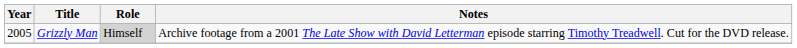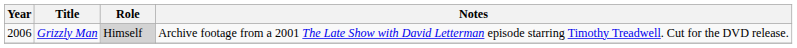 <table class="wikitable">
 <tr style="background:#ccc; text-align:center;">
 <th scope="col">Year</th>
 <th scope="col">Title</th>
 <th scope="col" width=65>Role</th>
 <th scope="col" class="unsortable">Notes</th>
 </tr>
 <tr>
-<td>2005</td>
+<td>2006</td>
 <td><em><a href='#'>Grizzly Man</a></em></td>
 <td style="background: lightgrey;">Himself</td>
 <td>Archive footage from a 2001 <em><a href='#'>The Late Show with David Letterman</a></em> episode starring <a href='#'>Timothy Treadwell</a>. Cut for the DVD release.</td>
 </tr>
 <tr>
 </tr>
 </table>
